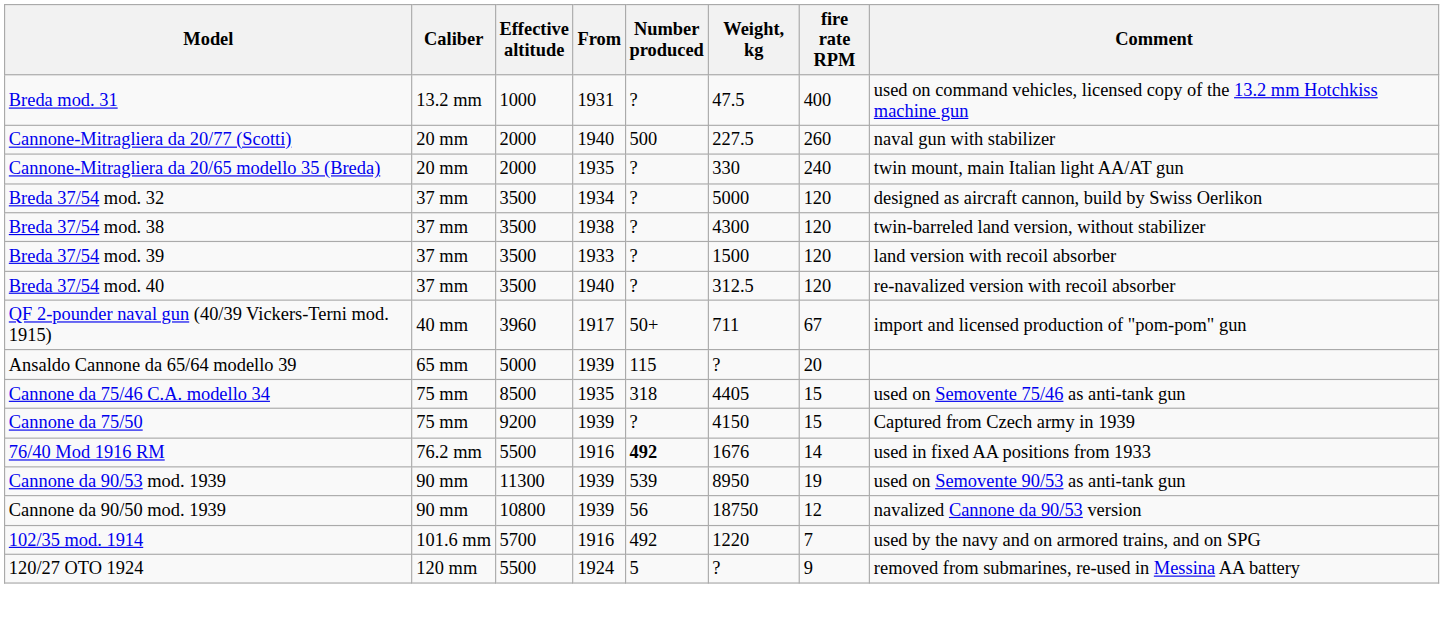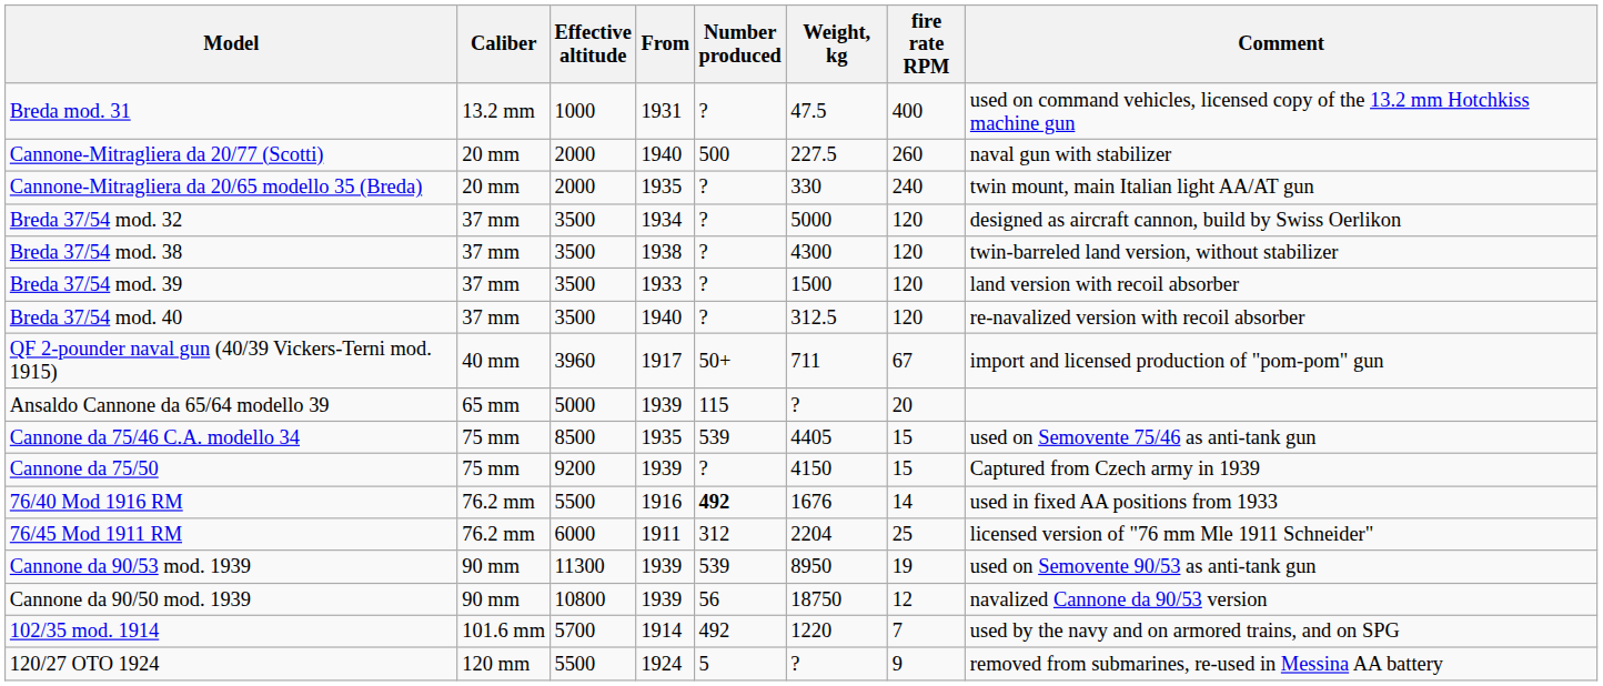 <table class="wikitable sortable">
 <tr>
 <th>Model</th>
 <th>Caliber</th>
 <th>Effective<br>altitude</th>
 <th>From</th>
 <th>Number<br>produced</th>
 <th>Weight, kg</th>
 <th>fire rate<br> RPM</th>
 <th>Comment</th>
 </tr>
 <tr>
 <td><a href='#'>Breda mod. 31</a></td>
 <td>13.2 mm</td>
 <td>1000</td>
 <td>1931</td>
 <td>?</td>
 <td>47.5</td>
 <td>400</td>
 <td>used on command vehicles, licensed copy of the <a href='#'>13.2 mm Hotchkiss machine gun</a></td>
 </tr>
 <tr>
 <td><a href='#'>Cannone-Mitragliera da 20/77 (Scotti)</a></td>
 <td>20 mm</td>
 <td>2000</td>
 <td>1940</td>
 <td>500</td>
 <td>227.5</td>
 <td>260</td>
 <td>naval gun with stabilizer</td>
 </tr>
 <tr>
 <td><a href='#'>Cannone-Mitragliera da 20/65 modello 35 (Breda)</a></td>
 <td>20 mm</td>
 <td>2000</td>
 <td>1935</td>
 <td>?</td>
 <td>330</td>
 <td>240</td>
 <td>twin mount, main Italian light AA/AT gun</td>
 </tr>
 <tr>
 <td><a href='#'>Breda 37/54</a> mod. 32</td>
 <td>37 mm</td>
 <td>3500</td>
 <td>1934</td>
 <td>?</td>
 <td>5000</td>
 <td>120</td>
 <td>designed as aircraft cannon, build by Swiss Oerlikon</td>
 </tr>
 <tr>
 <td><a href='#'>Breda 37/54</a> mod. 38</td>
 <td>37 mm</td>
 <td>3500</td>
 <td>1938</td>
 <td>?</td>
 <td>4300</td>
 <td>120</td>
 <td>twin-barreled land version, without stabilizer</td>
 </tr>
 <tr>
 <td><a href='#'>Breda 37/54</a> mod. 39</td>
 <td>37 mm</td>
 <td>3500</td>
 <td>1933</td>
 <td>?</td>
 <td>1500</td>
 <td>120</td>
 <td>land version with recoil absorber</td>
 </tr>
 <tr>
 <td><a href='#'>Breda 37/54</a> mod. 40</td>
 <td>37 mm</td>
 <td>3500</td>
 <td>1940</td>
 <td>?</td>
 <td>312.5</td>
 <td>120</td>
 <td>re-navalized version with recoil absorber</td>
 </tr>
 <tr>
 <td><a href='#'>QF 2-pounder naval gun</a> (40/39 Vickers-Terni mod. 1915)</td>
 <td>40 mm</td>
 <td>3960</td>
 <td>1917</td>
 <td>50+</td>
 <td>711</td>
 <td>67</td>
 <td>import and licensed production of "pom-pom" gun</td>
 </tr>
 <tr>
 <td>Ansaldo  Cannone da 65/64 modello 39</td>
 <td>65 mm</td>
 <td>5000</td>
 <td>1939</td>
 <td>115</td>
 <td>?</td>
 <td>20</td>
 <td></td>
 </tr>
 <tr>
 <td><a href='#'>Cannone da 75/46 C.A. modello 34</a></td>
 <td>75 mm</td>
 <td>8500</td>
 <td>1935</td>
-<td>318</td>
+<td>539</td>
 <td>4405</td>
 <td>15</td>
 <td>used on <a href='#'>Semovente 75/46</a> as anti-tank gun</td>
 </tr>
 <tr>
 <td><a href='#'>Cannone da 75/50</a></td>
 <td>75 mm</td>
 <td>9200</td>
 <td>1939</td>
 <td>?</td>
 <td>4150</td>
 <td>15</td>
 <td>Captured from Czech army in 1939</td>
 </tr>
 <tr>
 <td><a href='#'>76/40 Mod 1916 RM</a></td>
 <td>76.2 mm</td>
 <td>5500</td>
 <td>1916</td>
 <td><strong>492</strong></td>
 <td>1676</td>
 <td>14</td>
 <td>used in fixed AA positions from 1933</td>
 </tr>
 <tr>
+<td><a href='#'>76/45 Mod 1911 RM</a></td>
+<td>76.2 mm</td>
+<td>6000</td>
+<td>1911</td>
+<td>312</td>
+<td>2204</td>
+<td>25</td>
+<td>licensed version of "76 mm Mle 1911 Schneider"</td>
+</tr>
+<tr>
 <td><a href='#'>Cannone da 90/53</a> mod. 1939</td>
 <td>90 mm</td>
 <td>11300</td>
 <td>1939</td>
 <td>539</td>
 <td>8950</td>
 <td>19</td>
 <td>used on <a href='#'>Semovente 90/53</a> as anti-tank gun</td>
 </tr>
 <tr>
 <td>Cannone da 90/50 mod. 1939</td>
 <td>90 mm</td>
 <td>10800</td>
 <td>1939</td>
 <td>56</td>
 <td>18750</td>
 <td>12</td>
 <td>navalized <a href='#'>Cannone da 90/53</a> version</td>
 </tr>
 <tr>
 <td><a href='#'>102/35 mod. 1914</a></td>
 <td>101.6 mm</td>
 <td>5700</td>
-<td>1916</td>
+<td>1914</td>
 <td>492</td>
 <td>1220</td>
 <td>7</td>
 <td>used by the navy and on armored trains, and on  SPG</td>
 </tr>
 <tr>
 <td>120/27 OTO 1924</td>
 <td>120 mm</td>
 <td>5500</td>
 <td>1924</td>
 <td>5</td>
 <td>?</td>
 <td>9</td>
 <td>removed from submarines, re-used in <a href='#'>Messina</a> AA battery</td>
 </tr>
 </table>
